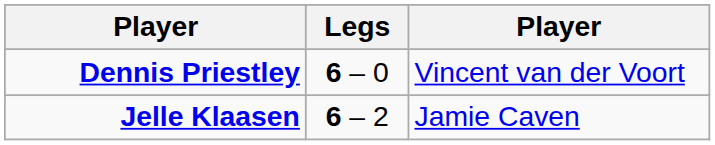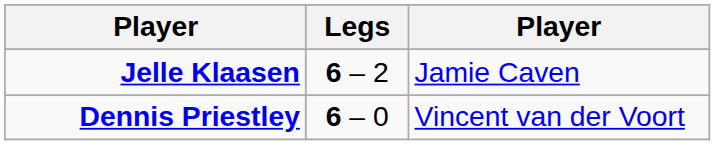 <table class=wikitable style="text-align:center">
 <tr>
 <th width=163>Player</th>
 <th width=50>Legs</th>
 <th width=163>Player</th>
 </tr>
 <tr align=left>
+<td align=right><strong><a href='#'>Jelle Klaasen</a></strong> </td>
+<td align=center><strong>6</strong> – 2</td>
+<td> <a href='#'>Jamie Caven</a></td>
+</tr>
+<tr align=left>
 <td align=right><strong><a href='#'>Dennis Priestley</a></strong> </td>
 <td align=center><strong>6</strong> – 0</td>
 <td> <a href='#'>Vincent van der Voort</a></td>
 </tr>
-<tr align=left>
-<td align=right><strong><a href='#'>Jelle Klaasen</a></strong> </td>
-<td align=center><strong>6</strong> – 2</td>
-<td> <a href='#'>Jamie Caven</a></td>
-</tr>
 </table>
